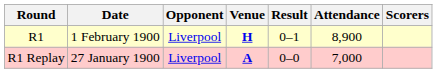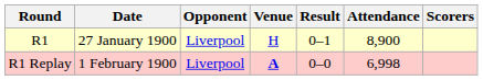 <table class="wikitable" style="font-size:100%; text-align:center">
 <tr>
 <th>Round</th>
 <th>Date</th>
 <th>Opponent</th>
 <th>Venue</th>
 <th>Result</th>
 <th>Attendance</th>
 <th>Scorers</th>
 </tr>
 <tr style="background-color: #FFFFCC;">
 <td>R1</td>
-<td>1 February 1900</td>
+<td>27 January 1900</td>
 <td><a href='#'>Liverpool</a></td>
-<td><strong><a href='#'>H</a></strong></td>
+<td><a href='#'>H</a></td>
 <td>0–1</td>
 <td>8,900</td>
 <td></td>
 </tr>
 <tr style="background-color: #FFCCCC;">
 <td>R1 Replay</td>
-<td>27 January 1900</td>
+<td>1 February 1900</td>
 <td><a href='#'>Liverpool</a></td>
 <td><strong><a href='#'>A</a></strong></td>
 <td>0–0</td>
-<td>7,000</td>
+<td>6,998</td>
 <td></td>
 </tr>
 </table>
